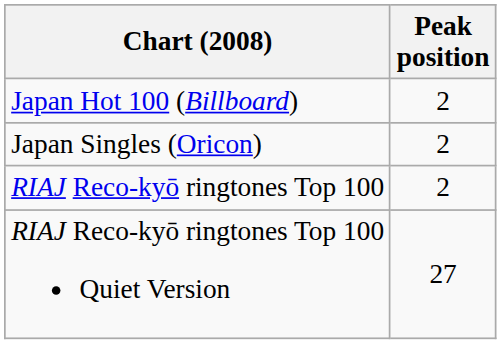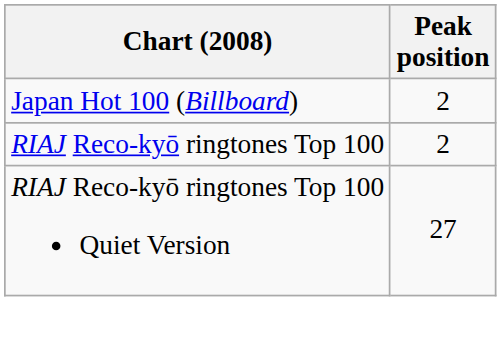 <table class="wikitable">
 <tr>
 <th>Chart (2008)</th>
 <th>Peak<br>position</th>
 </tr>
 <tr>
 <td><a href='#'>Japan Hot 100</a> (<em><a href='#'>Billboard</a></em>)</td>
-<td align="center">2</td>
-</tr>
-<tr>
-<td>Japan Singles (<a href='#'>Oricon</a>)</td>
 <td align="center">2</td>
 </tr>
 <tr>
 <td><em><a href='#'>RIAJ</a></em> <a href='#'>Reco-kyō</a> ringtones Top 100</td>
 <td align="center">2</td>
 </tr>
 <tr>
 <td><em>RIAJ</em> Reco-kyō ringtones Top 100<br><ul><li>Quiet Version</li></ul></td>
 <td align="center">27</td>
 </tr>
 </table>
